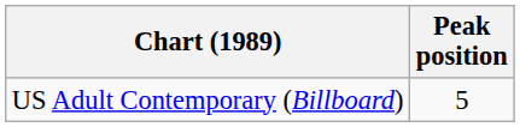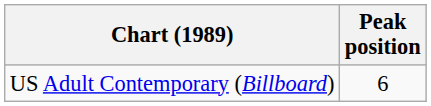 <table class="wikitable">
 <tr>
 <th>Chart (1989)</th>
 <th>Peak<br>position</th>
 </tr>
 <tr>
 <td>US <a href='#'>Adult Contemporary</a> (<em><a href='#'>Billboard</a></em>)</td>
-<td style="text-align:center;">5</td>
+<td style="text-align:center;">6</td>
 </tr>
 </table>
